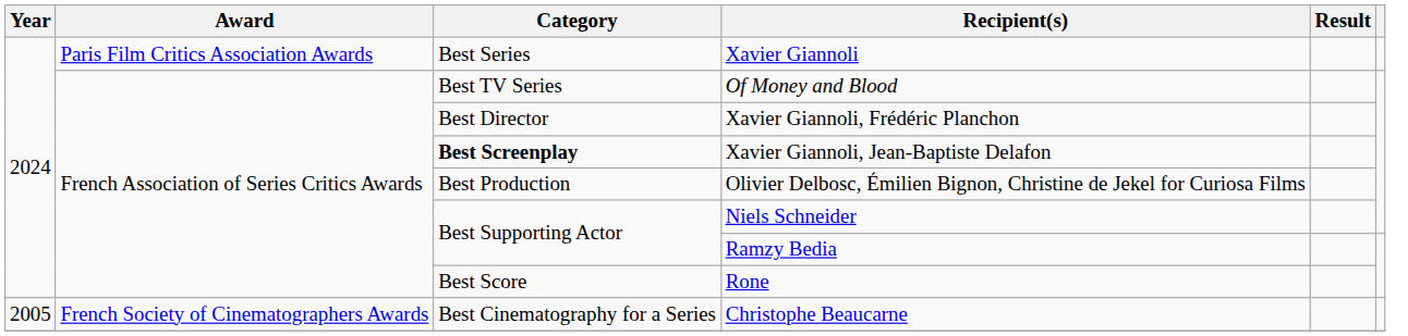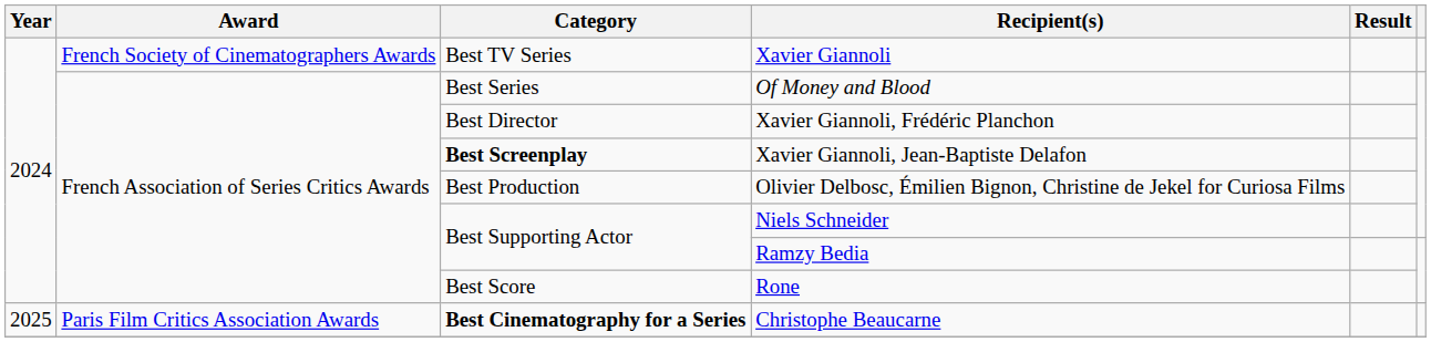 <table class="wikitable sortable plainrowheaders">
 <tr>
 <th scope="col">Year</th>
 <th scope="col">Award</th>
 <th scope="col">Category</th>
 <th scope="col">Recipient(s)</th>
 <th scope="col">Result</th>
 <th scope="col" class="unsortable"></th>
 </tr>
 <tr>
 <td rowspan="8">2024</td>
-<td><a href='#'>Paris Film Critics Association Awards</a></td>
-<td>Best Series</td>
+<td><a href='#'>French Society of Cinematographers Awards</a></td>
+<td>Best TV Series</td>
 <td><a href='#'>Xavier Giannoli</a></td>
 <td></td>
 <td></td>
 </tr>
 <tr>
 <td rowspan="7">French Association of Series Critics Awards</td>
-<td>Best TV Series</td>
+<td>Best Series</td>
 <td><em>Of Money and Blood</em></td>
 <td></td>
 <td rowspan="5"></td>
 </tr>
 <tr>
 <td>Best Director</td>
 <td>Xavier Giannoli, Frédéric Planchon</td>
 <td></td>
 </tr>
 <tr>
 <td><strong>Best Screenplay</strong></td>
 <td>Xavier Giannoli, Jean-Baptiste Delafon</td>
 <td></td>
 </tr>
 <tr>
 <td>Best Production</td>
 <td>Olivier Delbosc, Émilien Bignon, Christine de Jekel for Curiosa Films</td>
 <td></td>
 </tr>
 <tr>
 <td rowspan="2">Best Supporting Actor</td>
 <td><a href='#'>Niels Schneider</a></td>
 <td></td>
 </tr>
 <tr>
 <td><a href='#'>Ramzy Bedia</a></td>
 <td></td>
 <td rowspan="2"></td>
 </tr>
 <tr>
 <td>Best Score</td>
 <td><a href='#'>Rone</a></td>
 <td></td>
 </tr>
 <tr>
-<td>2005</td>
-<td><a href='#'>French Society of Cinematographers Awards</a></td>
-<td>Best Cinematography for a Series</td>
+<td>2025</td>
+<td><a href='#'>Paris Film Critics Association Awards</a></td>
+<td><strong>Best Cinematography for a Series</strong></td>
 <td><a href='#'>Christophe Beaucarne</a></td>
 <td></td>
 <td></td>
 </tr>
 <tr>
 </tr>
 </table>
